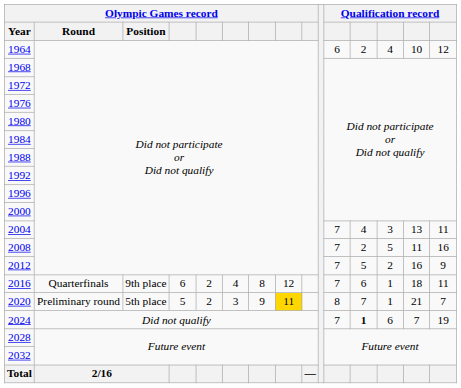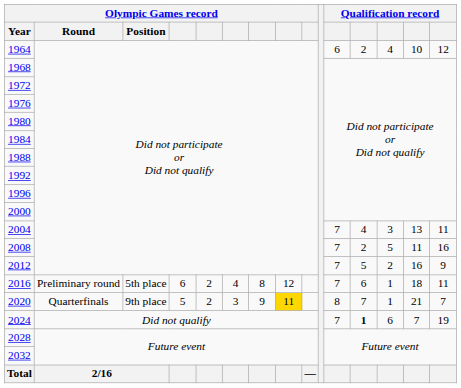 <table class="wikitable" style="text-align: center;">
 <tr>
 <th colspan=9><a href='#'>Olympic Games record</a></th>
 <th rowspan=21></th>
 <th colspan=6><a href='#'>Qualification record</a></th>
 </tr>
 <tr>
 <th>Year</th>
 <th>Round</th>
 <th>Position</th>
 <th width=30></th>
 <th width=30></th>
 <th width=30></th>
 <th width=30></th>
 <th width=30></th>
 <th></th>
 <th width=30></th>
 <th width=30></th>
 <th width=30></th>
 <th width=30></th>
 <th width=30></th>
 </tr>
 <tr>
 <td> <a href='#'>1964</a></td>
 <td rowspan=13 colspan=9><em>Did not participate</em><br><em>or</em><br><em>Did not qualify</em></td>
 <td>6</td>
 <td>2</td>
 <td>4</td>
 <td>10</td>
 <td>12</td>
 </tr>
 <tr>
 <td> <a href='#'>1968</a></td>
 <td rowspan=9 colspan=6><em>Did not participate</em><br><em>or</em><br><em>Did not qualify</em></td>
 </tr>
 <tr>
 <td> <a href='#'>1972</a></td>
 </tr>
 <tr>
 <td> <a href='#'>1976</a></td>
 </tr>
 <tr>
 <td> <a href='#'>1980</a></td>
 </tr>
 <tr>
 <td> <a href='#'>1984</a></td>
 </tr>
 <tr>
 <td> <a href='#'>1988</a></td>
 </tr>
 <tr>
 <td> <a href='#'>1992</a></td>
 </tr>
 <tr>
 <td> <a href='#'>1996</a></td>
 </tr>
 <tr>
 <td> <a href='#'>2000</a></td>
 </tr>
 <tr>
 <td> <a href='#'>2004</a></td>
 <td>7</td>
 <td>4</td>
 <td>3</td>
 <td>13</td>
 <td>11</td>
 </tr>
 <tr>
 <td> <a href='#'>2008</a></td>
 <td>7</td>
 <td>2</td>
 <td>5</td>
 <td>11</td>
 <td>16</td>
 </tr>
 <tr>
 <td> <a href='#'>2012</a></td>
 <td>7</td>
 <td>5</td>
 <td>2</td>
 <td>16</td>
 <td>9</td>
 </tr>
 <tr>
 <td> <a href='#'>2016</a></td>
-<td>Quarterfinals</td>
-<td>9th place</td>
+<td>Preliminary round</td>
+<td>5th place</td>
 <td>6</td>
 <td>2</td>
 <td>4</td>
 <td>8</td>
 <td>12</td>
 <td></td>
 <td>7</td>
 <td>6</td>
 <td>1</td>
 <td>18</td>
 <td>11</td>
 </tr>
 <tr>
 <td> <a href='#'>2020</a></td>
-<td>Preliminary round</td>
-<td>5th place</td>
+<td>Quarterfinals</td>
+<td>9th place</td>
 <td>5</td>
 <td>2</td>
 <td>3</td>
 <td>9</td>
 <td style="background: gold;">11</td>
 <td></td>
 <td>8</td>
 <td>7</td>
 <td>1</td>
 <td>21</td>
 <td>7</td>
 </tr>
 <tr>
 <td> <a href='#'>2024</a></td>
 <td colspan=8><em>Did not qualify</em></td>
 <td>7</td>
 <td><strong>1</strong></td>
 <td>6</td>
 <td>7</td>
 <td>19</td>
 </tr>
 <tr>
 <td> <a href='#'>2028</a></td>
 <td rowspan=2 colspan=8><em>Future event</em></td>
 <td rowspan=2 colspan=8><em>Future event</em></td>
 </tr>
 <tr>
 <td> <a href='#'>2032</a></td>
 </tr>
 <tr>
 <th>Total</th>
 <th colspan=2>2/16</th>
 <th></th>
 <th></th>
 <th></th>
 <th></th>
 <th></th>
 <th>—</th>
 <th></th>
 <th></th>
 <th></th>
 <th></th>
 <th></th>
 </tr>
 </table>
